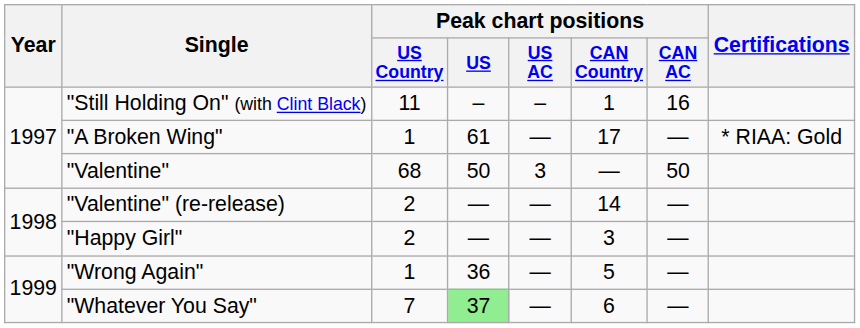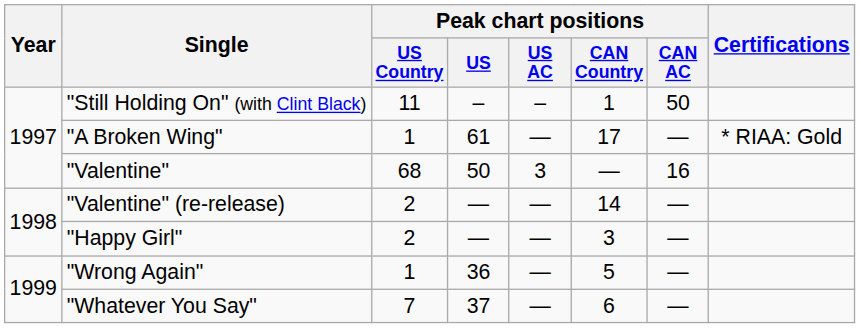 <table class="wikitable" style="text-align:center;">
 <tr>
 <th rowspan="2">Year</th>
 <th rowspan="2">Single</th>
 <th colspan="5">Peak chart positions</th>
 <th rowspan="2"><a href='#'>Certifications</a></th>
 </tr>
 <tr style="font-size:smaller;">
 <th width="40"><a href='#'>US Country</a><br></th>
 <th width="40"><a href='#'>US</a><br></th>
 <th width="40"><a href='#'>US AC</a><br></th>
 <th width="40"><a href='#'>CAN Country</a></th>
 <th width="40"><a href='#'>CAN AC</a></th>
 </tr>
 <tr>
 <td rowspan="3">1997</td>
 <td align="left">"Still Holding On" <small>(with <a href='#'>Clint Black</a>)</small></td>
 <td>11</td>
 <td>–</td>
 <td>–</td>
 <td>1</td>
-<td>16</td>
+<td>50</td>
 <td></td>
 </tr>
 <tr>
 <td align="left">"A Broken Wing"</td>
 <td>1</td>
 <td>61</td>
 <td>—</td>
 <td>17</td>
 <td>—</td>
 <td>* RIAA: Gold</td>
 </tr>
 <tr>
 <td align="left">"Valentine"</td>
 <td>68</td>
 <td>50</td>
 <td>3</td>
 <td>—</td>
-<td>50</td>
+<td>16</td>
 <td></td>
 </tr>
 <tr>
 <td rowspan="2">1998</td>
 <td align="left">"Valentine" (re-release)</td>
 <td>2</td>
 <td>—</td>
 <td>—</td>
 <td>14</td>
 <td>—</td>
 <td></td>
 </tr>
 <tr>
 <td align="left">"Happy Girl"</td>
 <td>2</td>
 <td>—</td>
 <td>—</td>
 <td>3</td>
 <td>—</td>
 <td></td>
 </tr>
 <tr>
 <td rowspan="2">1999</td>
 <td align="left">"Wrong Again"</td>
 <td>1</td>
 <td>36</td>
 <td>—</td>
 <td>5</td>
 <td>—</td>
 <td></td>
 </tr>
 <tr>
 <td align="left">"Whatever You Say"</td>
 <td>7</td>
-<td style="background: lightgreen;">37</td>
+<td>37</td>
 <td>—</td>
 <td>6</td>
 <td>—</td>
 <td></td>
 </tr>
 </table>
